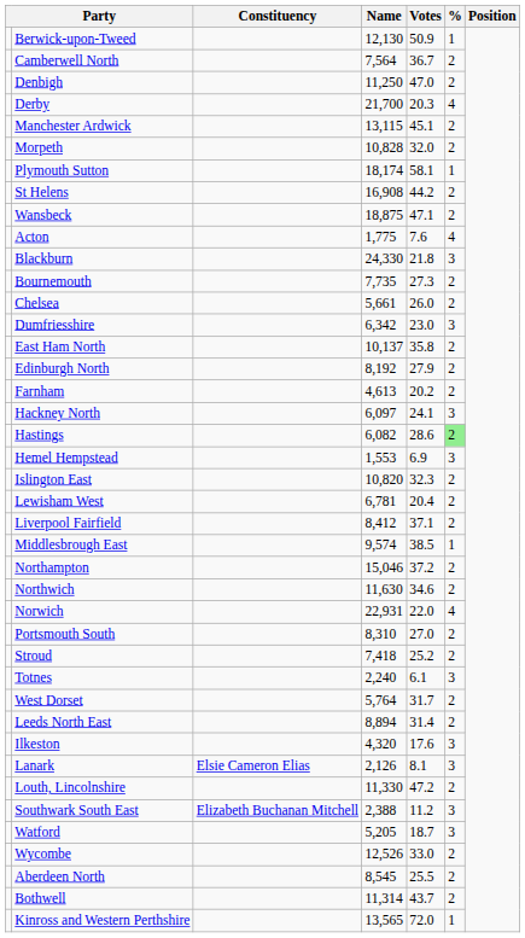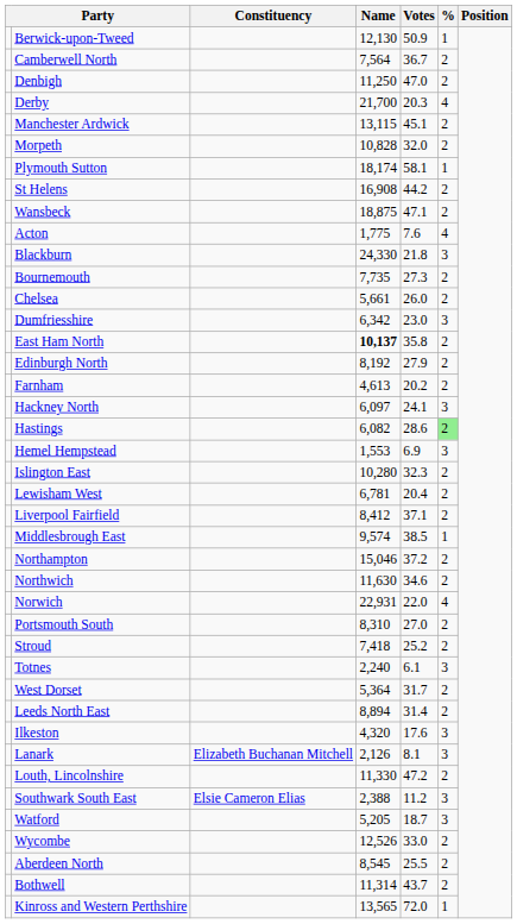 <table class="wikitable sortable">
 <tr>
 <th colspan=2>Party</th>
 <th>Constituency</th>
 <th>Name</th>
 <th>Votes</th>
 <th>%</th>
 <th>Position</th>
 </tr>
 <tr>
 <td></td>
 <td><a href='#'>Berwick-upon-Tweed</a></td>
 <td></td>
 <td>12,130</td>
 <td>50.9</td>
 <td>1</td>
 </tr>
 <tr>
 <td></td>
 <td><a href='#'>Camberwell North</a></td>
 <td></td>
 <td>7,564</td>
 <td>36.7</td>
 <td>2</td>
 </tr>
 <tr>
 <td></td>
 <td><a href='#'>Denbigh</a></td>
 <td></td>
 <td>11,250</td>
 <td>47.0</td>
 <td>2</td>
 </tr>
 <tr>
 <td></td>
 <td><a href='#'>Derby</a></td>
 <td></td>
 <td>21,700</td>
 <td>20.3</td>
 <td>4</td>
 </tr>
 <tr>
 <td></td>
 <td><a href='#'>Manchester Ardwick</a></td>
 <td></td>
 <td>13,115</td>
 <td>45.1</td>
 <td>2</td>
 </tr>
 <tr>
 <td></td>
 <td><a href='#'>Morpeth</a></td>
 <td></td>
 <td>10,828</td>
 <td>32.0</td>
 <td>2</td>
 </tr>
 <tr>
 <td></td>
 <td><a href='#'>Plymouth Sutton</a></td>
 <td></td>
 <td>18,174</td>
 <td>58.1</td>
 <td>1</td>
 </tr>
 <tr>
 <td></td>
 <td><a href='#'>St Helens</a></td>
 <td></td>
 <td>16,908</td>
 <td>44.2</td>
 <td>2</td>
 </tr>
 <tr>
 <td></td>
 <td><a href='#'>Wansbeck</a></td>
 <td></td>
 <td>18,875</td>
 <td>47.1</td>
 <td>2</td>
 </tr>
 <tr>
 <td></td>
 <td><a href='#'>Acton</a></td>
 <td></td>
 <td>1,775</td>
 <td>7.6</td>
 <td>4</td>
 </tr>
 <tr>
 <td></td>
 <td><a href='#'>Blackburn</a></td>
 <td></td>
 <td>24,330</td>
 <td>21.8</td>
 <td>3</td>
 </tr>
 <tr>
 <td></td>
 <td><a href='#'>Bournemouth</a></td>
 <td></td>
 <td>7,735</td>
 <td>27.3</td>
 <td>2</td>
 </tr>
 <tr>
 <td></td>
 <td><a href='#'>Chelsea</a></td>
 <td></td>
 <td>5,661</td>
 <td>26.0</td>
 <td>2</td>
 </tr>
 <tr>
 <td></td>
 <td><a href='#'>Dumfriesshire</a></td>
 <td></td>
 <td>6,342</td>
 <td>23.0</td>
 <td>3</td>
 </tr>
 <tr>
 <td></td>
 <td><a href='#'>East Ham North</a></td>
 <td></td>
-<td>10,137</td>
+<td><strong>10,137</strong></td>
 <td>35.8</td>
 <td>2</td>
 </tr>
 <tr>
 <td></td>
 <td><a href='#'>Edinburgh North</a></td>
 <td></td>
 <td>8,192</td>
 <td>27.9</td>
 <td>2</td>
 </tr>
 <tr>
 <td></td>
 <td><a href='#'>Farnham</a></td>
 <td></td>
 <td>4,613</td>
 <td>20.2</td>
 <td>2</td>
 </tr>
 <tr>
 <td></td>
 <td><a href='#'>Hackney North</a></td>
 <td></td>
 <td>6,097</td>
 <td>24.1</td>
 <td>3</td>
 </tr>
 <tr>
 <td></td>
 <td><a href='#'>Hastings</a></td>
 <td></td>
 <td>6,082</td>
 <td>28.6</td>
 <td style="background: lightgreen;">2</td>
 </tr>
 <tr>
 <td></td>
 <td><a href='#'>Hemel Hempstead</a></td>
 <td></td>
 <td>1,553</td>
 <td>6.9</td>
 <td>3</td>
 </tr>
 <tr>
 <td></td>
 <td><a href='#'>Islington East</a></td>
 <td></td>
-<td>10,820</td>
+<td>10,280</td>
 <td>32.3</td>
 <td>2</td>
 </tr>
 <tr>
 <td></td>
 <td><a href='#'>Lewisham West</a></td>
 <td></td>
 <td>6,781</td>
 <td>20.4</td>
 <td>2</td>
 </tr>
 <tr>
 <td></td>
 <td><a href='#'>Liverpool Fairfield</a></td>
 <td></td>
 <td>8,412</td>
 <td>37.1</td>
 <td>2</td>
 </tr>
 <tr>
 <td></td>
 <td><a href='#'>Middlesbrough East</a></td>
 <td></td>
 <td>9,574</td>
 <td>38.5</td>
 <td>1</td>
 </tr>
 <tr>
 <td></td>
 <td><a href='#'>Northampton</a></td>
 <td></td>
 <td>15,046</td>
 <td>37.2</td>
 <td>2</td>
 </tr>
 <tr>
 <td></td>
 <td><a href='#'>Northwich</a></td>
 <td></td>
 <td>11,630</td>
 <td>34.6</td>
 <td>2</td>
 </tr>
 <tr>
 <td></td>
 <td><a href='#'>Norwich</a></td>
 <td></td>
 <td>22,931</td>
 <td>22.0</td>
 <td>4</td>
 </tr>
 <tr>
 <td></td>
 <td><a href='#'>Portsmouth South</a></td>
 <td></td>
 <td>8,310</td>
 <td>27.0</td>
 <td>2</td>
 </tr>
 <tr>
 <td></td>
 <td><a href='#'>Stroud</a></td>
 <td></td>
 <td>7,418</td>
 <td>25.2</td>
 <td>2</td>
 </tr>
 <tr>
 <td></td>
 <td><a href='#'>Totnes</a></td>
 <td></td>
 <td>2,240</td>
 <td>6.1</td>
 <td>3</td>
 </tr>
 <tr>
 <td></td>
 <td><a href='#'>West Dorset</a></td>
 <td></td>
-<td>5,764</td>
+<td>5,364</td>
 <td>31.7</td>
 <td>2</td>
 </tr>
 <tr>
 <td></td>
 <td><a href='#'>Leeds North East</a></td>
 <td></td>
 <td>8,894</td>
 <td>31.4</td>
 <td>2</td>
 </tr>
 <tr>
 <td></td>
 <td><a href='#'>Ilkeston</a></td>
 <td></td>
 <td>4,320</td>
 <td>17.6</td>
 <td>3</td>
 </tr>
 <tr>
 <td></td>
 <td><a href='#'>Lanark</a></td>
-<td><a href='#'>Elsie Cameron Elias</a></td>
+<td><a href='#'>Elizabeth Buchanan Mitchell</a></td>
 <td>2,126</td>
 <td>8.1</td>
 <td>3</td>
 </tr>
 <tr>
 <td></td>
 <td><a href='#'>Louth, Lincolnshire</a></td>
 <td></td>
 <td>11,330</td>
 <td>47.2</td>
 <td>2</td>
 </tr>
 <tr>
 <td></td>
 <td><a href='#'>Southwark South East</a></td>
-<td><a href='#'>Elizabeth Buchanan Mitchell</a></td>
+<td><a href='#'>Elsie Cameron Elias</a></td>
 <td>2,388</td>
 <td>11.2</td>
 <td>3</td>
 </tr>
 <tr>
 <td></td>
 <td><a href='#'>Watford</a></td>
 <td></td>
 <td>5,205</td>
 <td>18.7</td>
 <td>3</td>
 </tr>
 <tr>
 <td></td>
 <td><a href='#'>Wycombe</a></td>
 <td></td>
 <td>12,526</td>
 <td>33.0</td>
 <td>2</td>
 </tr>
 <tr>
 <td></td>
 <td><a href='#'>Aberdeen North</a></td>
 <td></td>
 <td>8,545</td>
 <td>25.5</td>
 <td>2</td>
 </tr>
 <tr>
 <td></td>
 <td><a href='#'>Bothwell</a></td>
 <td></td>
 <td>11,314</td>
 <td>43.7</td>
 <td>2</td>
 </tr>
 <tr>
 <td></td>
 <td><a href='#'>Kinross and Western Perthshire</a></td>
 <td></td>
 <td>13,565</td>
 <td>72.0</td>
 <td>1</td>
 </tr>
 </table>
